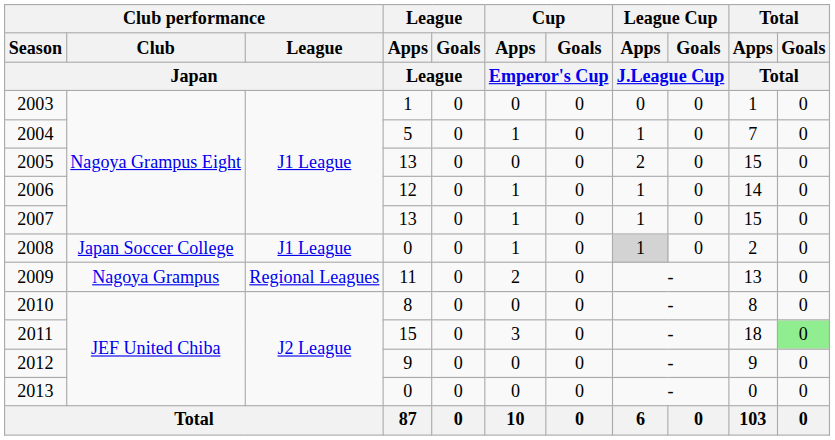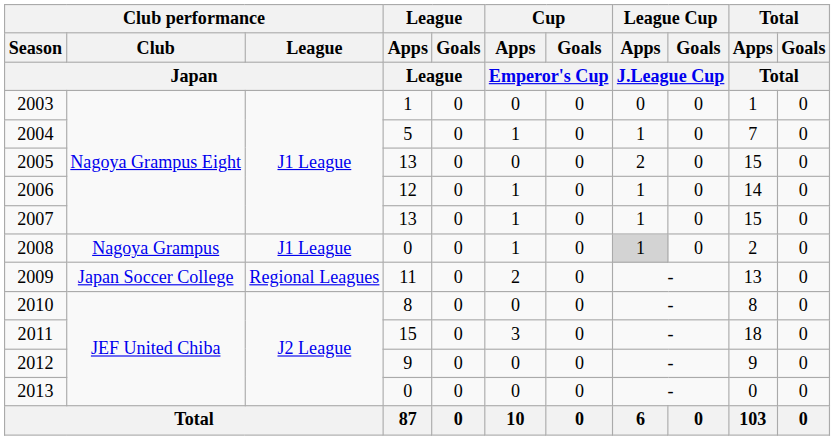 <table class="wikitable" style="text-align:center;">
 <tr>
 <th colspan=3>Club performance</th>
 <th colspan=2>League</th>
 <th colspan=2>Cup</th>
 <th colspan=2>League Cup</th>
 <th colspan=2>Total</th>
 </tr>
 <tr>
 <th>Season</th>
 <th>Club</th>
 <th>League</th>
 <th>Apps</th>
 <th>Goals</th>
 <th>Apps</th>
 <th>Goals</th>
 <th>Apps</th>
 <th>Goals</th>
 <th>Apps</th>
 <th>Goals</th>
 </tr>
 <tr>
 <th colspan=3>Japan</th>
 <th colspan=2>League</th>
 <th colspan=2><a href='#'>Emperor's Cup</a></th>
 <th colspan=2><a href='#'>J.League Cup</a></th>
 <th colspan=2>Total</th>
 </tr>
 <tr>
 <td>2003</td>
 <td rowspan="5"><a href='#'>Nagoya Grampus Eight</a></td>
 <td rowspan="5"><a href='#'>J1 League</a></td>
 <td>1</td>
 <td>0</td>
 <td>0</td>
 <td>0</td>
 <td>0</td>
 <td>0</td>
 <td>1</td>
 <td>0</td>
 </tr>
 <tr>
 <td>2004</td>
 <td>5</td>
 <td>0</td>
 <td>1</td>
 <td>0</td>
 <td>1</td>
 <td>0</td>
 <td>7</td>
 <td>0</td>
 </tr>
 <tr>
 <td>2005</td>
 <td>13</td>
 <td>0</td>
 <td>0</td>
 <td>0</td>
 <td>2</td>
 <td>0</td>
 <td>15</td>
 <td>0</td>
 </tr>
 <tr>
 <td>2006</td>
 <td>12</td>
 <td>0</td>
 <td>1</td>
 <td>0</td>
 <td>1</td>
 <td>0</td>
 <td>14</td>
 <td>0</td>
 </tr>
 <tr>
 <td>2007</td>
 <td>13</td>
 <td>0</td>
 <td>1</td>
 <td>0</td>
 <td>1</td>
 <td>0</td>
 <td>15</td>
 <td>0</td>
 </tr>
 <tr>
 <td>2008</td>
-<td><a href='#'>Japan Soccer College</a></td>
+<td><a href='#'>Nagoya Grampus</a></td>
 <td><a href='#'>J1 League</a></td>
 <td>0</td>
 <td>0</td>
 <td>1</td>
 <td>0</td>
 <td style="background: lightgrey;">1</td>
 <td>0</td>
 <td>2</td>
 <td>0</td>
 </tr>
 <tr>
 <td>2009</td>
-<td><a href='#'>Nagoya Grampus</a></td>
+<td><a href='#'>Japan Soccer College</a></td>
 <td><a href='#'>Regional Leagues</a></td>
 <td>11</td>
 <td>0</td>
 <td>2</td>
 <td>0</td>
 <td colspan="2">-</td>
 <td>13</td>
 <td>0</td>
 </tr>
 <tr>
 <td>2010</td>
 <td rowspan="4"><a href='#'>JEF United Chiba</a></td>
 <td rowspan="4"><a href='#'>J2 League</a></td>
 <td>8</td>
 <td>0</td>
 <td>0</td>
 <td>0</td>
 <td colspan="2">-</td>
 <td>8</td>
 <td>0</td>
 </tr>
 <tr>
 <td>2011</td>
 <td>15</td>
 <td>0</td>
 <td>3</td>
 <td>0</td>
 <td colspan="2">-</td>
 <td>18</td>
-<td style="background: lightgreen;">0</td>
+<td>0</td>
 </tr>
 <tr>
 <td>2012</td>
 <td>9</td>
 <td>0</td>
 <td>0</td>
 <td>0</td>
 <td colspan="2">-</td>
 <td>9</td>
 <td>0</td>
 </tr>
 <tr>
 <td>2013</td>
 <td>0</td>
 <td>0</td>
 <td>0</td>
 <td>0</td>
 <td colspan="2">-</td>
 <td>0</td>
 <td>0</td>
 </tr>
 <tr>
 <th colspan=3>Total</th>
 <th>87</th>
 <th>0</th>
 <th>10</th>
 <th>0</th>
 <th>6</th>
 <th>0</th>
 <th>103</th>
 <th>0</th>
 </tr>
 </table>
